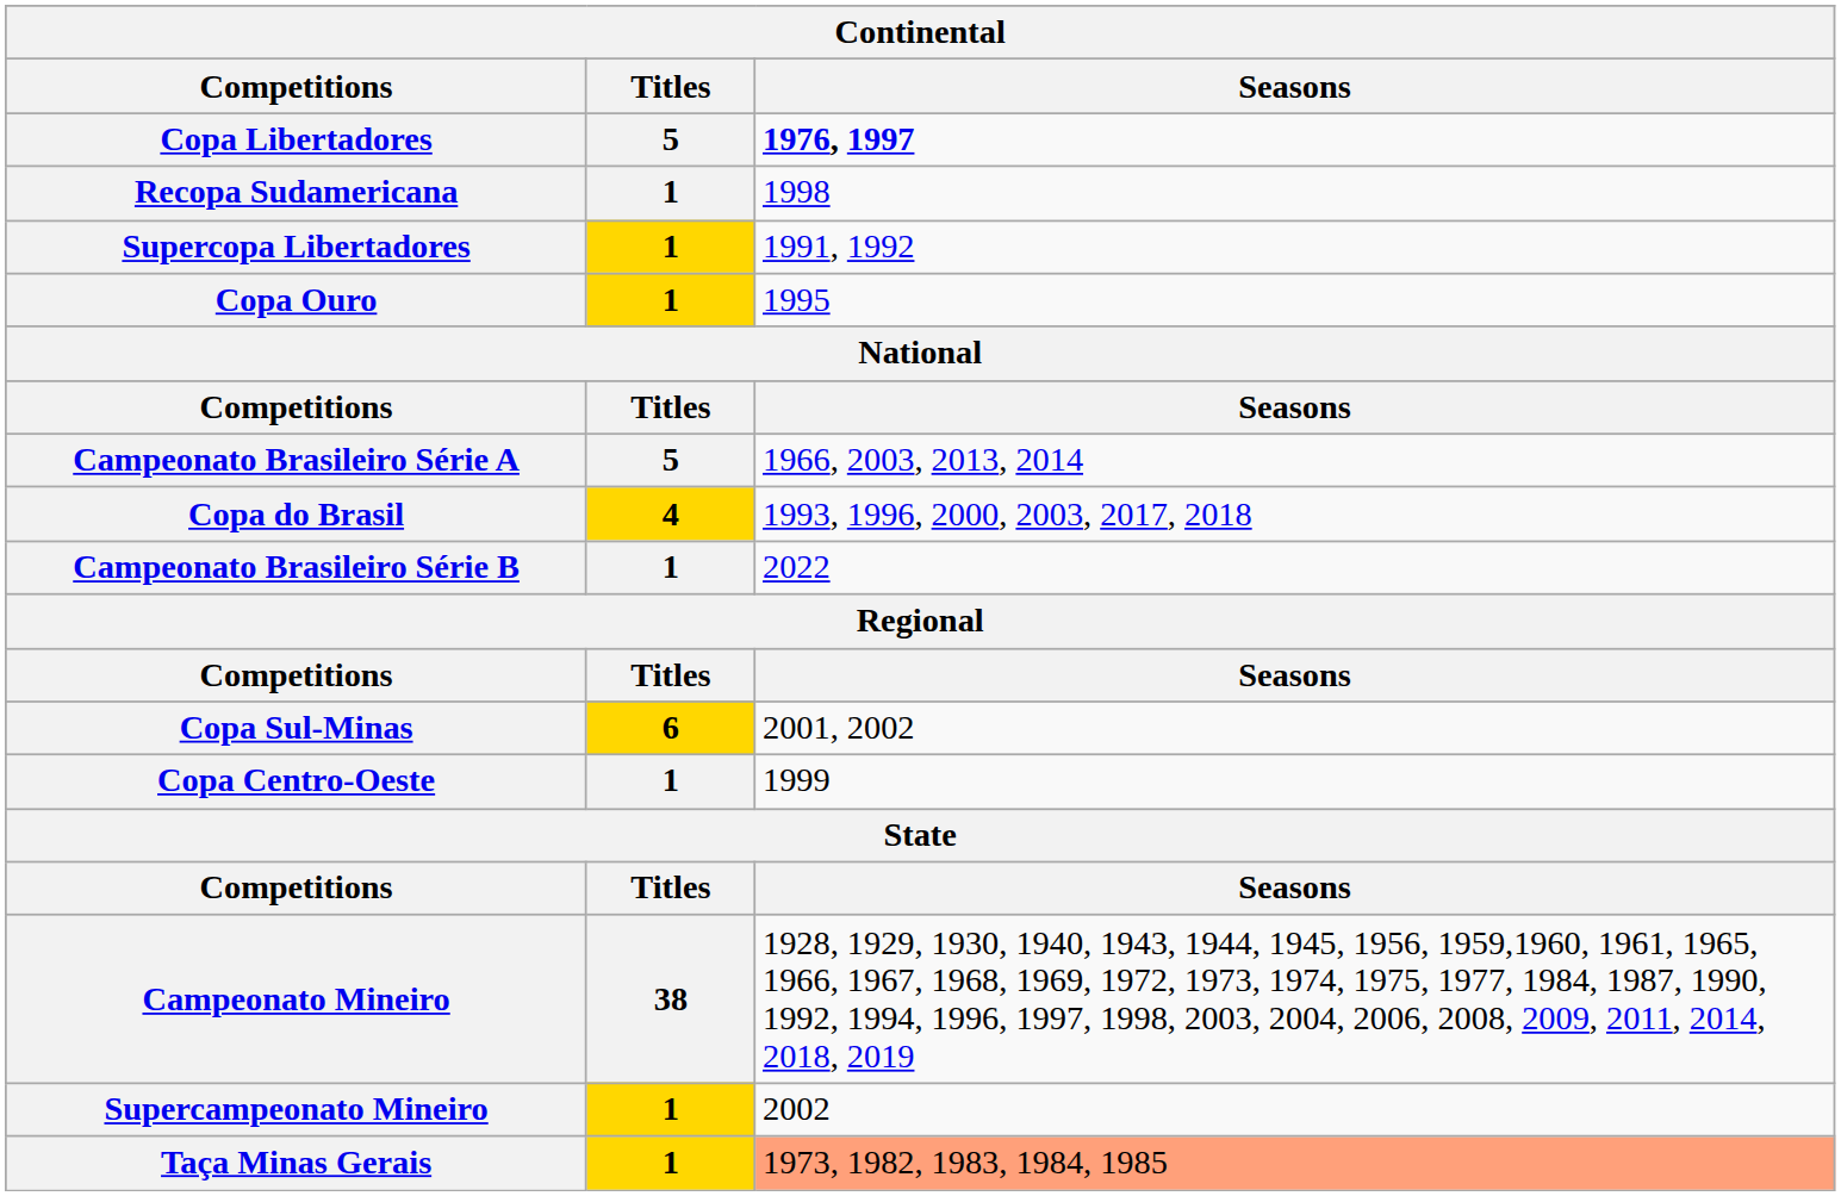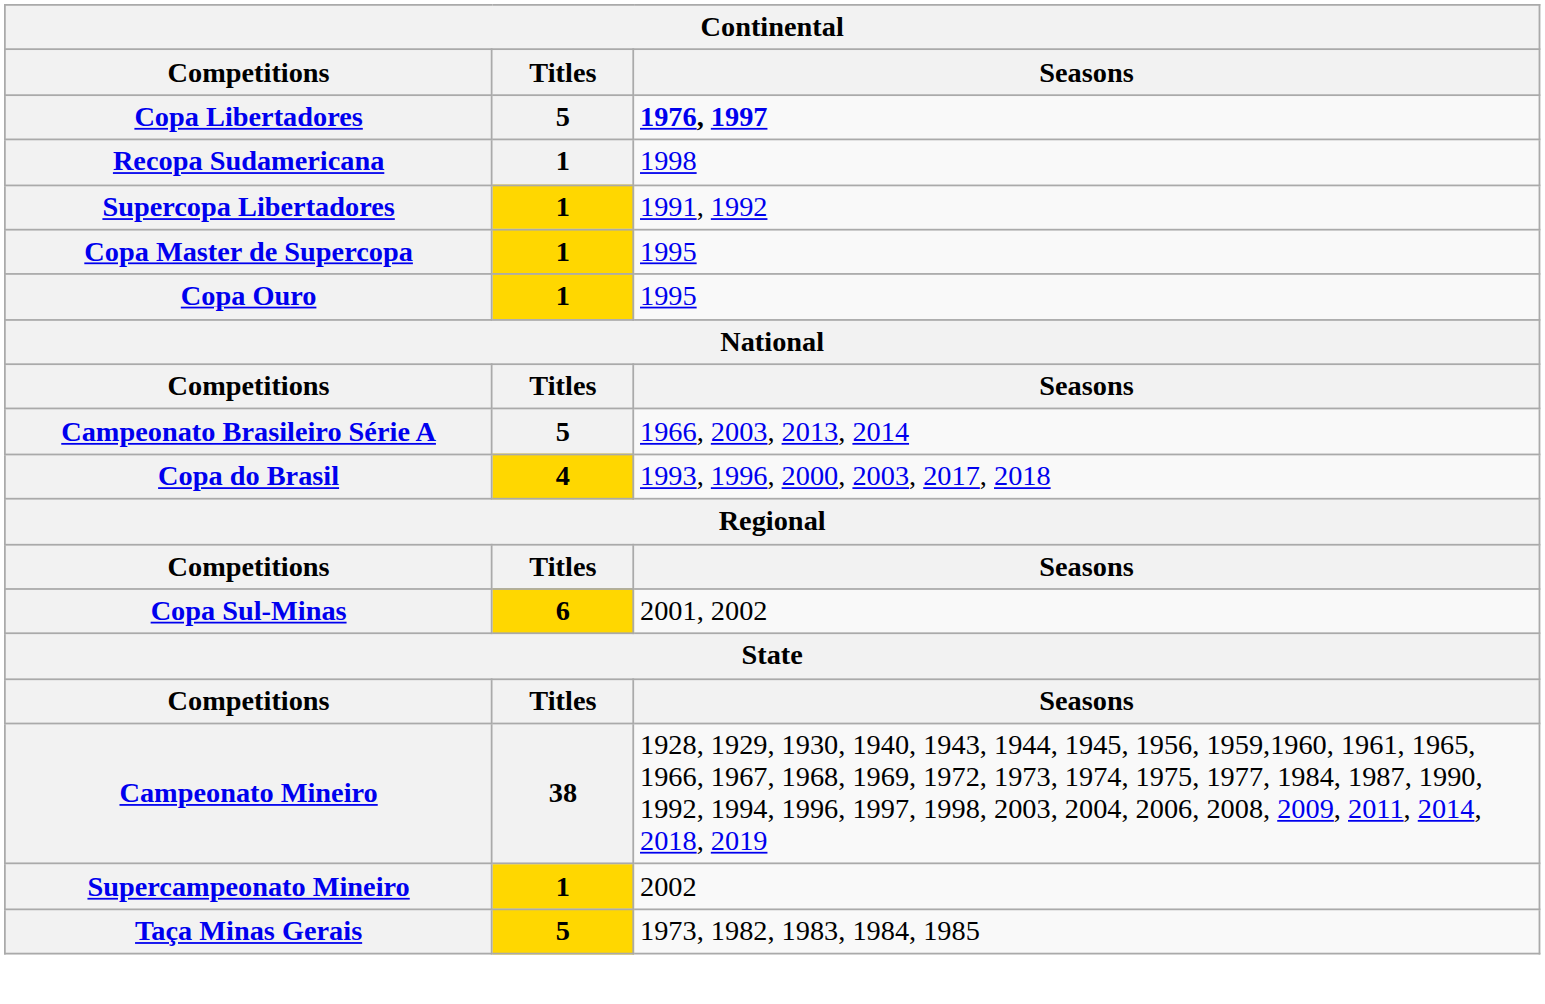 <table class="wikitable">
 <tr>
 <th colspan="3">Continental</th>
 </tr>
 <tr>
 <th style="width:300px">Competitions</th>
 <th style="width:50px">Titles</th>
 <th style="width:600px">Seasons</th>
 </tr>
 <tr>
 <th><a href='#'>Copa Libertadores</a></th>
 <th>5</th>
 <td><strong><a href='#'>1976</a>, <a href='#'>1997</a></strong></td>
 </tr>
 <tr>
 <th><a href='#'>Recopa Sudamericana</a></th>
 <th>1</th>
 <td><a href='#'>1998</a></td>
 </tr>
 <tr>
 <th><a href='#'>Supercopa Libertadores</a></th>
 <td bgcolor="gold" style="text-align:center"><strong>1</strong></td>
 <td><a href='#'>1991</a>, <a href='#'>1992</a></td>
 </tr>
 <tr>
+<th><a href='#'>Copa Master de Supercopa</a></th>
+<td bgcolor="gold" style="text-align:center"><strong>1</strong></td>
+<td><a href='#'>1995</a></td>
+</tr>
+<tr>
 <th><a href='#'>Copa Ouro</a></th>
 <td bgcolor="gold" style="text-align:center"><strong>1</strong></td>
 <td><a href='#'>1995</a></td>
 </tr>
 <tr>
 <th colspan="3">National</th>
 </tr>
 <tr>
 <th style="width:260px">Competitions</th>
 <th style="width:80px">Titles</th>
 <th style="width:380px">Seasons</th>
 </tr>
 <tr>
 <th><a href='#'>Campeonato Brasileiro Série A</a></th>
 <th>5</th>
 <td><a href='#'>1966</a>, <a href='#'>2003</a>, <a href='#'>2013</a>, <a href='#'>2014</a></td>
 </tr>
 <tr>
 <th><a href='#'>Copa do Brasil</a></th>
 <td bgcolor="gold" style="text-align:center"><strong>4</strong></td>
 <td><a href='#'>1993</a>, <a href='#'>1996</a>, <a href='#'>2000</a>, <a href='#'>2003</a>, <a href='#'>2017</a>, <a href='#'>2018</a></td>
 </tr>
 <tr>
-<th><a href='#'>Campeonato Brasileiro Série B</a></th>
-<th>1</th>
-<td><a href='#'>2022</a></td>
-</tr>
-<tr>
 <th colspan="3">Regional</th>
 </tr>
 <tr>
 <th>Competitions</th>
 <th>Titles</th>
 <th>Seasons</th>
 </tr>
 <tr>
 <th><a href='#'>Copa Sul-Minas</a></th>
 <td bgcolor="gold" style="text-align:center"><strong>6</strong></td>
 <td>2001, 2002</td>
-</tr>
-<tr>
-<th><a href='#'>Copa Centro-Oeste</a></th>
-<th>1</th>
-<td>1999</td>
 </tr>
 <tr>
 <th colspan="3">State</th>
 </tr>
 <tr>
 <th style="width:260px">Competitions</th>
 <th style="width:80px">Titles</th>
 <th style="width:380px">Seasons</th>
 </tr>
 <tr>
 <th><a href='#'>Campeonato Mineiro</a></th>
 <th>38</th>
 <td>1928, 1929, 1930, 1940, 1943, 1944, 1945, 1956, 1959,1960, 1961, 1965, 1966, 1967, 1968, 1969, 1972, 1973, 1974, 1975, 1977, 1984, 1987, 1990, 1992, 1994, 1996, 1997, 1998, 2003, 2004, 2006, 2008, <a href='#'>2009</a>, <a href='#'>2011</a>, <a href='#'>2014</a>, <a href='#'>2018</a>, <a href='#'>2019</a></td>
 </tr>
 <tr>
 <th><a href='#'>Supercampeonato Mineiro</a></th>
 <td bgcolor="gold" style="text-align:center"><strong>1</strong></td>
 <td>2002</td>
 </tr>
 <tr>
 <th><a href='#'>Taça Minas Gerais</a></th>
-<td bgcolor="gold" style="text-align:center"><strong>1</strong></td>
-<td style="background: lightsalmon;">1973, 1982, 1983, 1984, 1985</td>
+<td bgcolor="gold" style="text-align:center"><strong>5</strong></td>
+<td>1973, 1982, 1983, 1984, 1985</td>
 </tr>
 </table>
